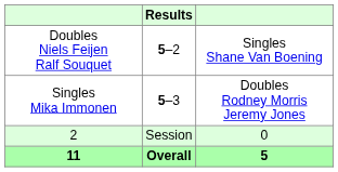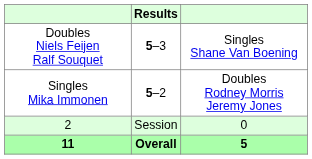 <table border="1" cellpadding="3" style="border-collapse: collapse;">
 <tr bgcolor="#ddffdd">
 <th width="160"></th>
 <th>Results</th>
 <th width="160"></th>
 </tr>
 <tr>
 <td align="center">Doubles<br><a href='#'>Niels Feijen</a><br><a href='#'>Ralf Souquet</a></td>
-<td align="center"><strong>5</strong>–2</td>
+<td align="center"><strong>5</strong>–3</td>
 <td align="center">Singles<br> <a href='#'>Shane Van Boening</a></td>
 </tr>
 <tr>
 <td align="center">Singles<br> <a href='#'>Mika Immonen</a></td>
-<td align="center"><strong>5</strong>–3</td>
+<td align="center"><strong>5</strong>–2</td>
 <td align="center">Doubles<br><a href='#'>Rodney Morris</a><br><a href='#'>Jeremy Jones</a></td>
 </tr>
 <tr bgcolor="#ddffdd">
 <td align="center">2</td>
 <td align="center">Session</td>
 <td align="center">0</td>
 </tr>
 <tr bgcolor="#aaffaa">
 <th align="center">11</th>
 <th align="center">Overall</th>
 <th align="center">5</th>
 </tr>
 </table>
